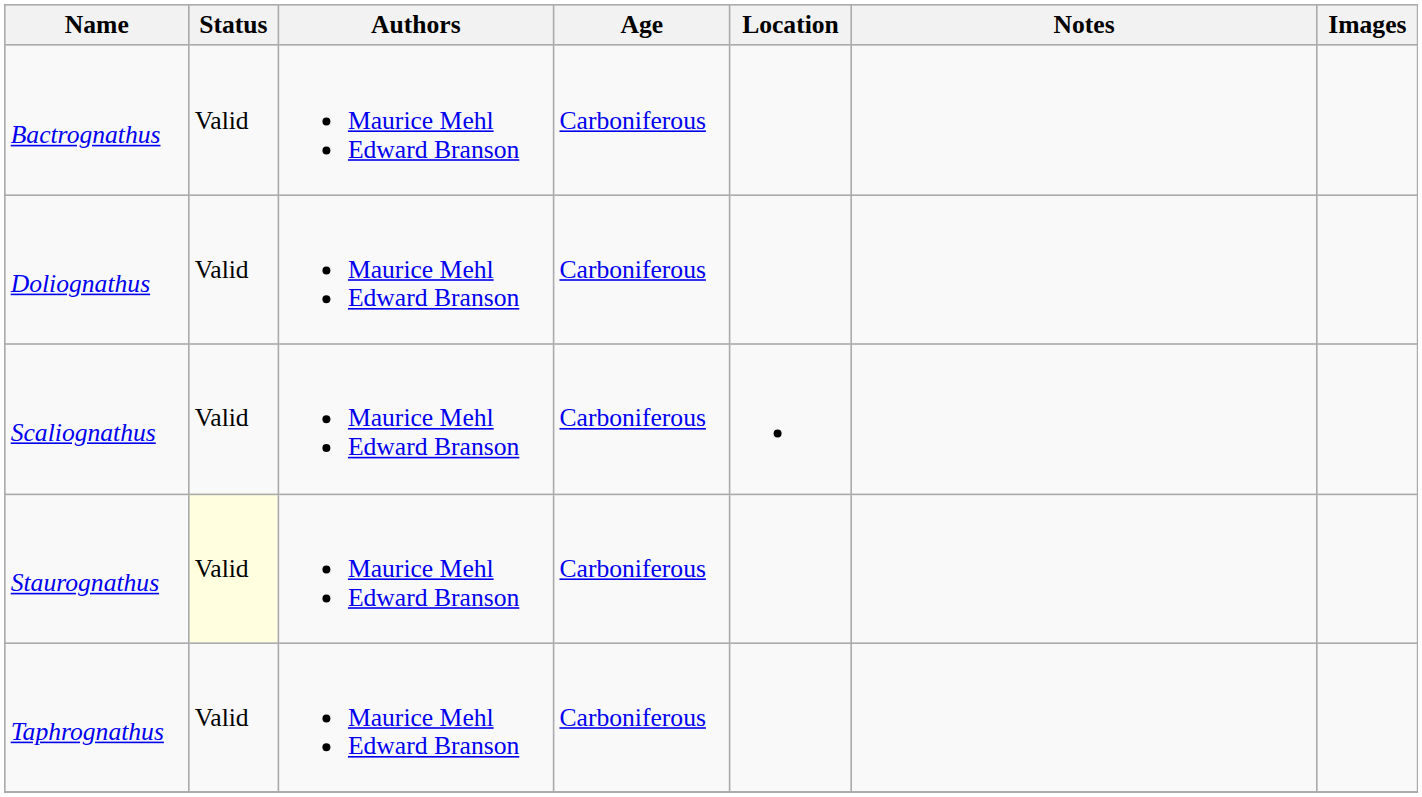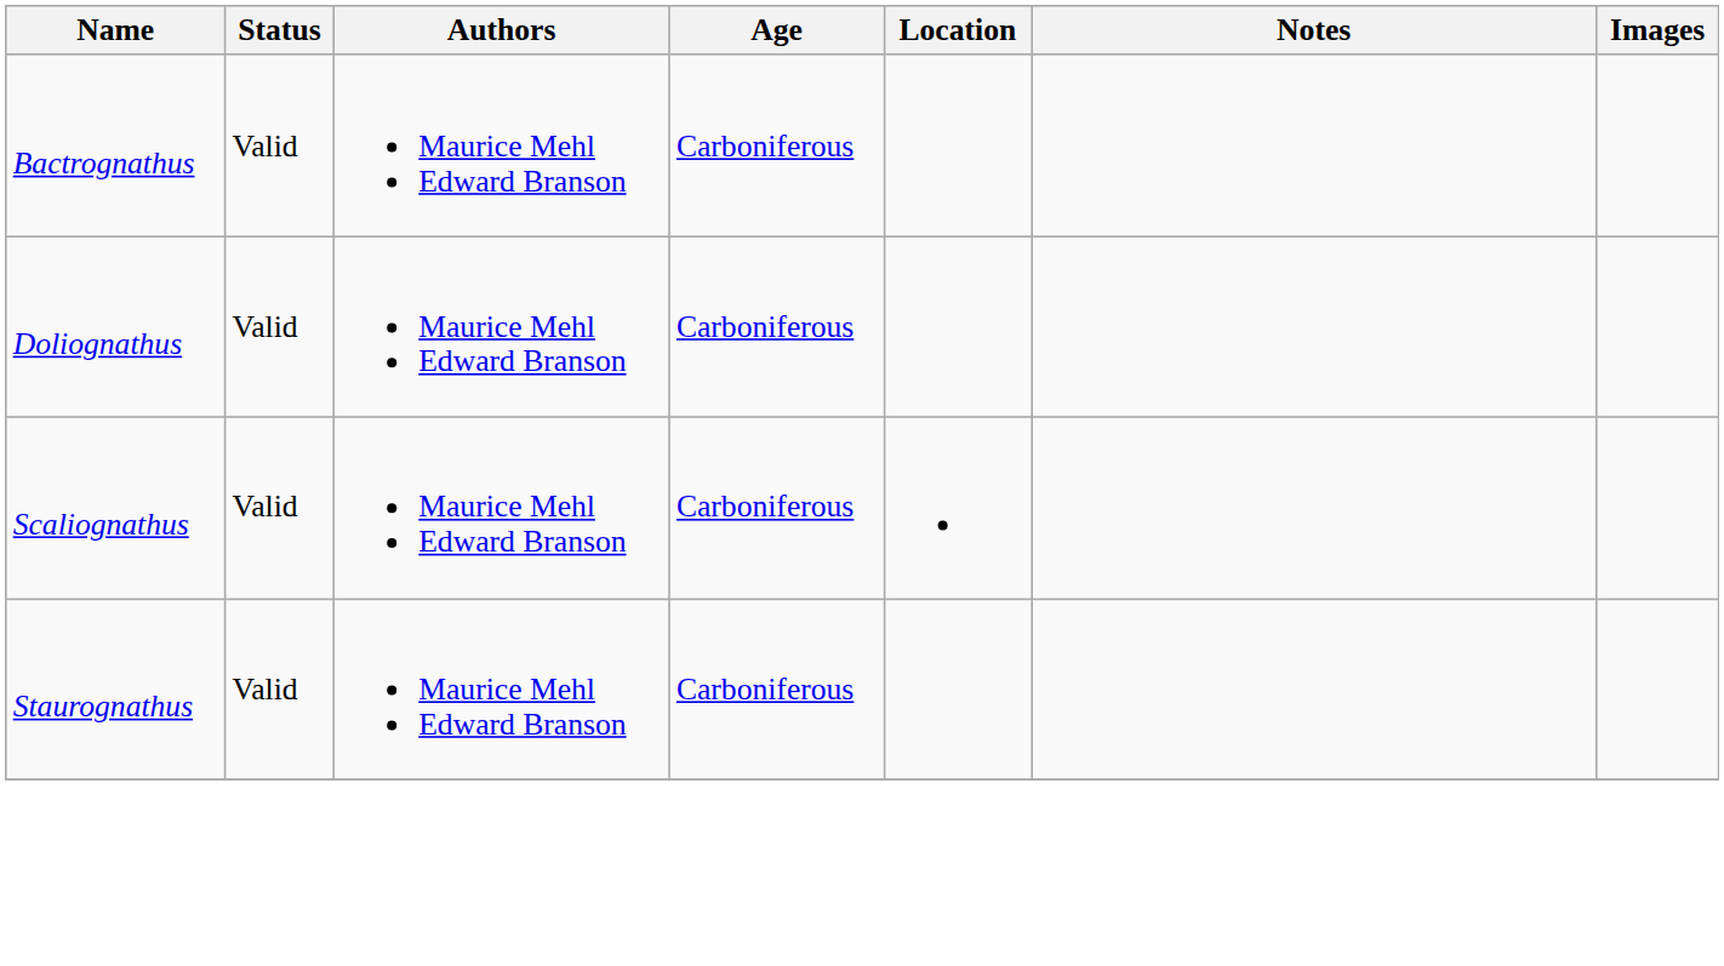 <table class="wikitable sortable" align="center" width="100%">
 <tr>
 <th>Name</th>
 <th>Status</th>
 <th>Authors</th>
 <th>Age</th>
 <th>Location</th>
 <th width="33%">Notes</th>
 <th>Images</th>
 </tr>
 <tr>
 <td><br><em><a href='#'>Bactrognathus</a></em></td>
 <td>Valid</td>
 <td><br><ul><li><a href='#'>Maurice Mehl</a></li><li><a href='#'>Edward Branson</a></li></ul></td>
 <td><a href='#'>Carboniferous</a></td>
 <td></td>
 <td></td>
 <td></td>
 </tr>
 <tr>
 <td><br><em><a href='#'>Doliognathus</a></em></td>
 <td>Valid</td>
 <td><br><ul><li><a href='#'>Maurice Mehl</a></li><li><a href='#'>Edward Branson</a></li></ul></td>
 <td><a href='#'>Carboniferous</a></td>
 <td></td>
 <td></td>
 <td></td>
 </tr>
 <tr>
 <td><br><em><a href='#'>Scaliognathus</a></em></td>
 <td>Valid</td>
 <td><br><ul><li><a href='#'>Maurice Mehl</a></li><li><a href='#'>Edward Branson</a></li></ul></td>
 <td><a href='#'>Carboniferous</a></td>
 <td><br><ul><li></li></ul></td>
 <td></td>
 <td></td>
 </tr>
 <tr>
 <td><br><em><a href='#'>Staurognathus</a></em></td>
-<td style="background: lightyellow;">Valid</td>
-<td><br><ul><li><a href='#'>Maurice Mehl</a></li><li><a href='#'>Edward Branson</a></li></ul></td>
-<td><a href='#'>Carboniferous</a></td>
-<td></td>
-<td></td>
-<td></td>
-</tr>
-<tr>
-<td><br><em><a href='#'>Taphrognathus</a></em></td>
 <td>Valid</td>
 <td><br><ul><li><a href='#'>Maurice Mehl</a></li><li><a href='#'>Edward Branson</a></li></ul></td>
 <td><a href='#'>Carboniferous</a></td>
 <td></td>
 <td></td>
 <td></td>
 </tr>
 <tr>
 </tr>
 </table>
